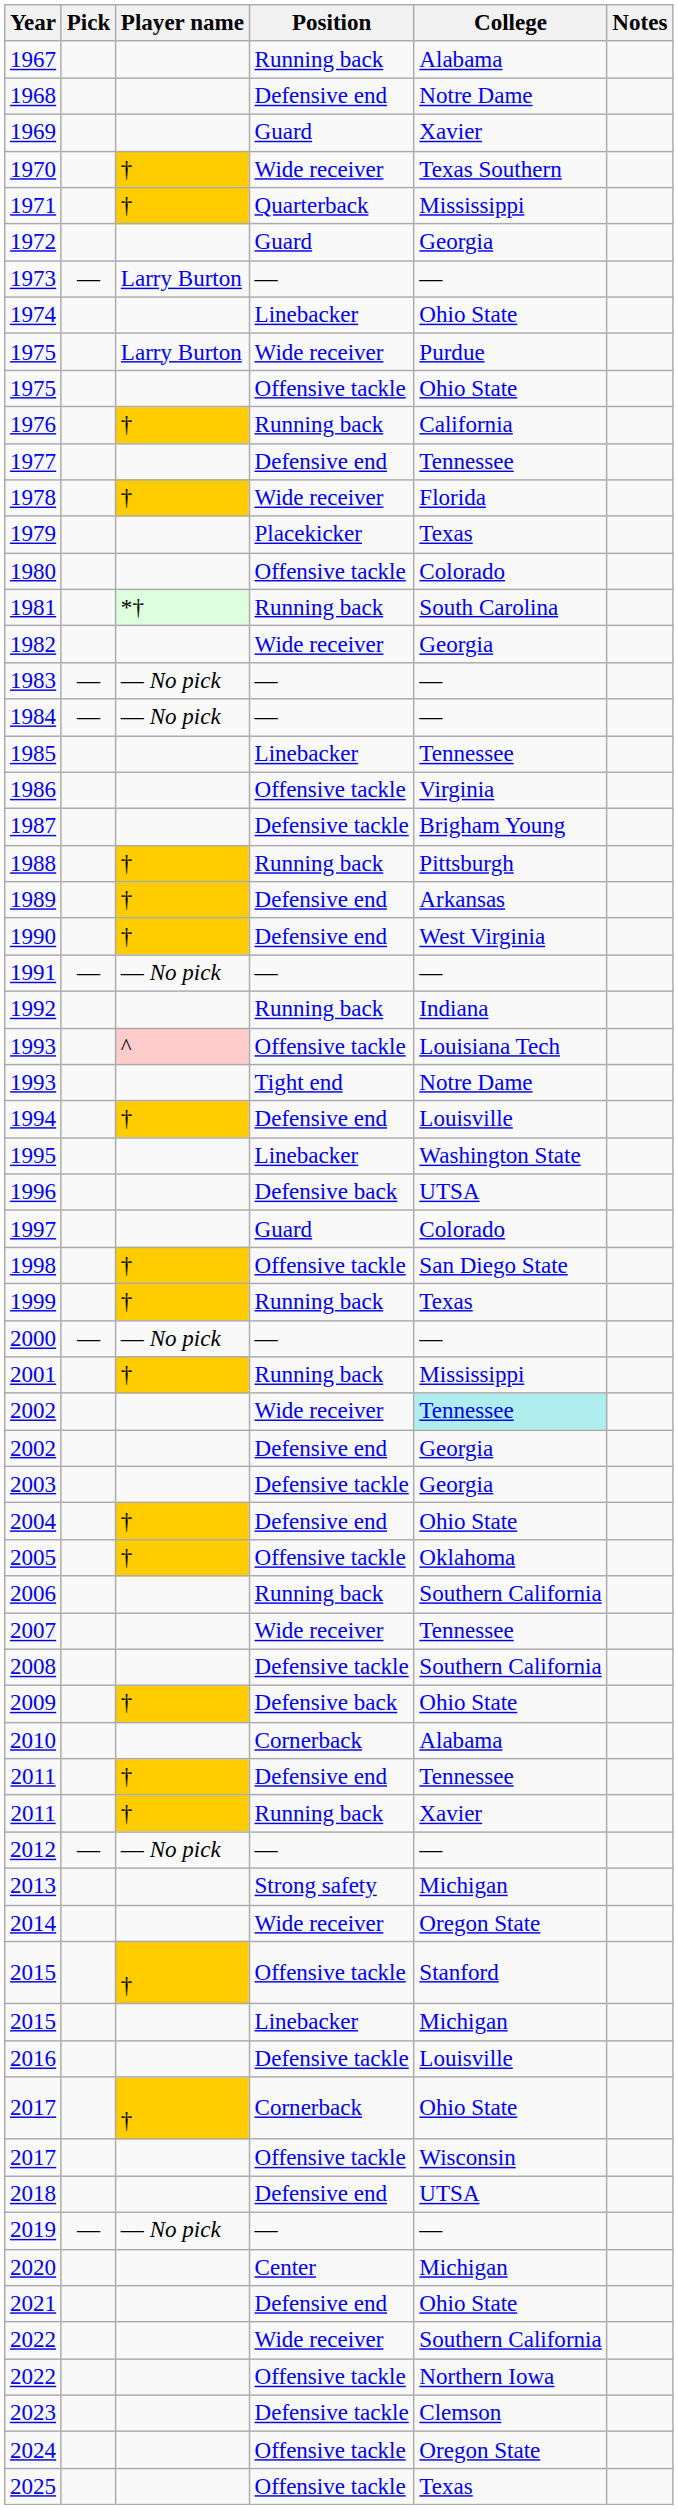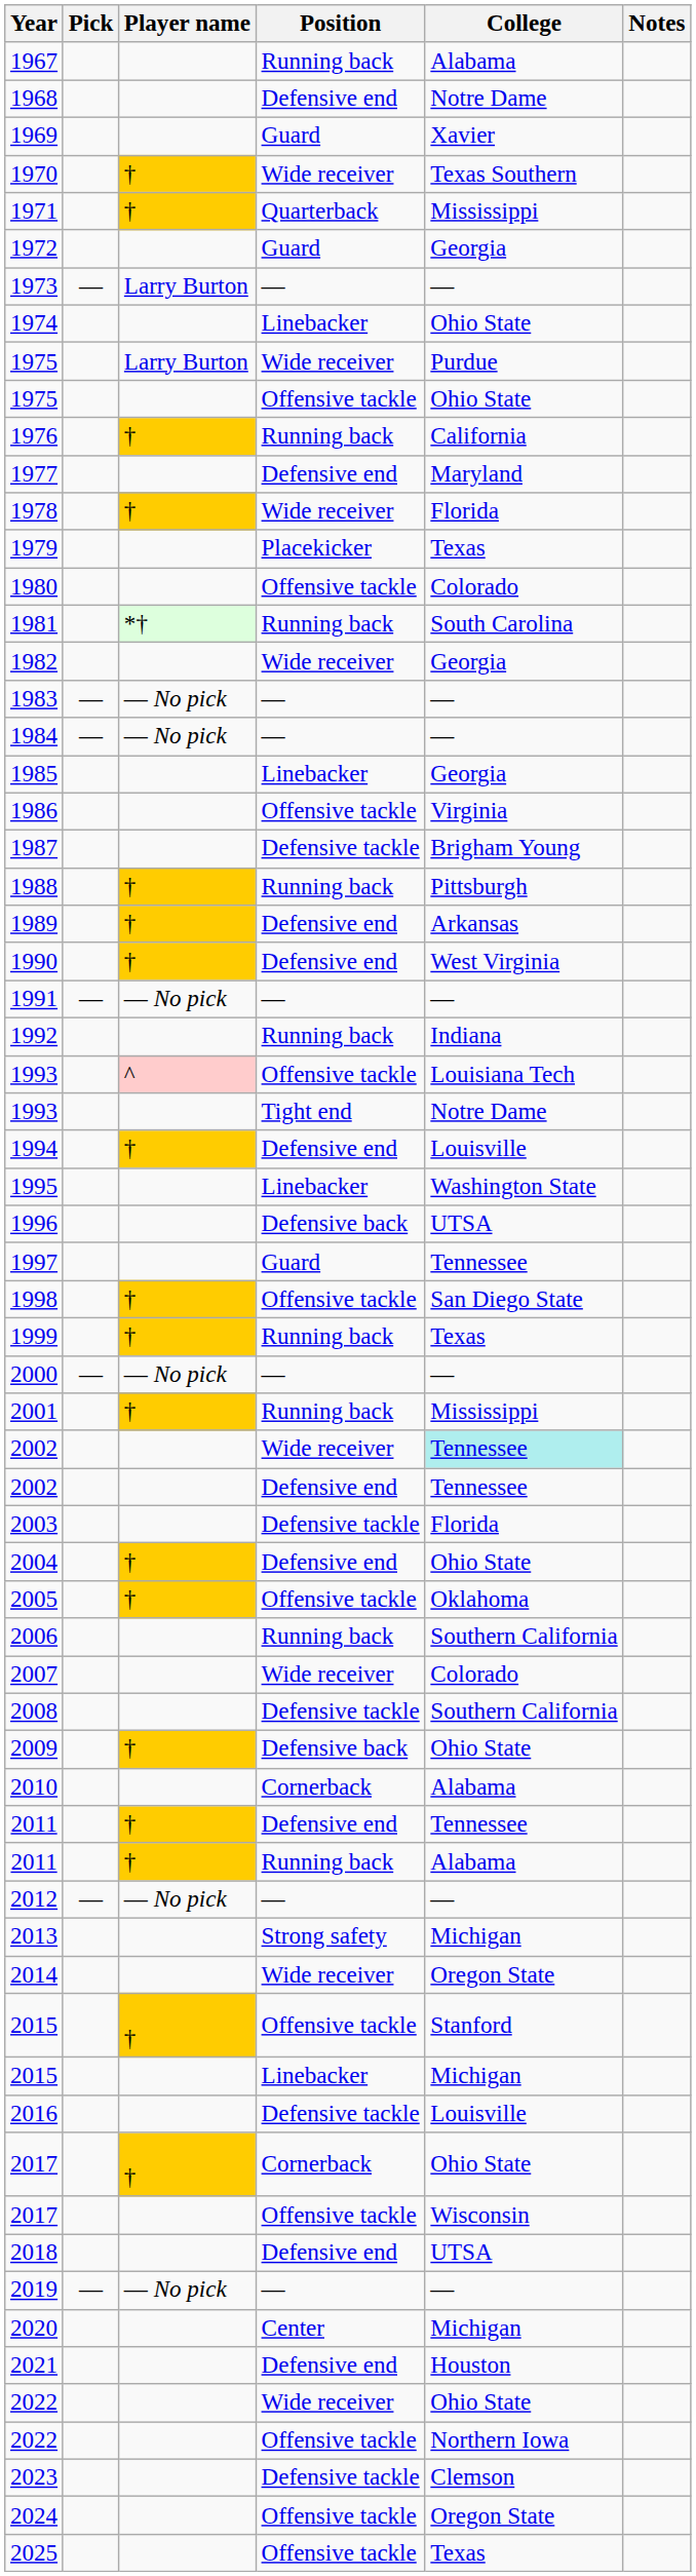 <table class="wikitable sortable">
 <tr>
 <th scope="col">Year</th>
 <th scope="col">Pick</th>
 <th scope="col">Player name</th>
 <th scope="col">Position</th>
 <th scope="col">College</th>
 <th scope="col" class="unsortable">Notes</th>
 </tr>
 <tr>
 <td align="center"><a href='#'>1967</a></td>
 <td align="center"></td>
 <td></td>
 <td><a href='#'>Running back</a></td>
 <td><a href='#'>Alabama</a></td>
 <td align="center"></td>
 </tr>
 <tr>
 <td align="center"><a href='#'>1968</a></td>
 <td align="center"></td>
 <td></td>
 <td><a href='#'>Defensive end</a></td>
 <td><a href='#'>Notre Dame</a></td>
 <td align="center"></td>
 </tr>
 <tr>
 <td align="center"><a href='#'>1969</a></td>
 <td align="center"></td>
 <td></td>
 <td><a href='#'>Guard</a></td>
 <td><a href='#'>Xavier</a></td>
 <td align="center"></td>
 </tr>
 <tr>
 <td align="center"><a href='#'>1970</a></td>
 <td align="center"></td>
 <td bgcolor="FFCC00"> †</td>
 <td><a href='#'>Wide receiver</a></td>
 <td><a href='#'>Texas Southern</a></td>
 <td align="center"></td>
 </tr>
 <tr>
 <td align="center"><a href='#'>1971</a></td>
 <td align="center"></td>
 <td bgcolor="FFCC00"> †</td>
 <td><a href='#'>Quarterback</a></td>
 <td><a href='#'>Mississippi</a></td>
 <td align="center"></td>
 </tr>
 <tr>
 <td align="center"><a href='#'>1972</a></td>
 <td align="center"></td>
 <td></td>
 <td><a href='#'>Guard</a></td>
 <td><a href='#'>Georgia</a></td>
 <td align="center"></td>
 </tr>
 <tr>
 <td align="center"><a href='#'>1973</a></td>
 <td align="center">—</td>
 <td><a href='#'>Larry Burton</a></td>
 <td>—</td>
 <td>—</td>
 <td align="center"></td>
 </tr>
 <tr>
 <td align="center"><a href='#'>1974</a></td>
 <td align="center"></td>
 <td></td>
 <td><a href='#'>Linebacker</a></td>
 <td><a href='#'>Ohio State</a></td>
 <td align="center"></td>
 </tr>
 <tr>
 <td align="center"><a href='#'>1975</a></td>
 <td align="center"></td>
 <td><a href='#'>Larry Burton</a></td>
 <td><a href='#'>Wide receiver</a></td>
 <td><a href='#'>Purdue</a></td>
 <td align="center"></td>
 </tr>
 <tr>
 <td align="center"><a href='#'>1975</a></td>
 <td align="center"></td>
 <td></td>
 <td><a href='#'>Offensive tackle</a></td>
 <td><a href='#'>Ohio State</a></td>
 <td align="center"></td>
 </tr>
 <tr>
 <td align="center"><a href='#'>1976</a></td>
 <td align="center"></td>
 <td bgcolor="FFCC00"> †</td>
 <td><a href='#'>Running back</a></td>
 <td><a href='#'>California</a></td>
 <td align="center"></td>
 </tr>
 <tr>
 <td align="center"><a href='#'>1977</a></td>
 <td align="center"></td>
 <td></td>
 <td><a href='#'>Defensive end</a></td>
-<td><a href='#'>Tennessee</a></td>
+<td><a href='#'>Maryland</a></td>
 <td></td>
 </tr>
 <tr>
 <td align="center"><a href='#'>1978</a></td>
 <td align="center"></td>
 <td bgcolor="FFCC00"> †</td>
 <td><a href='#'>Wide receiver</a></td>
 <td><a href='#'>Florida</a></td>
 <td></td>
 </tr>
 <tr>
 <td align="center"><a href='#'>1979</a></td>
 <td align="center"></td>
 <td></td>
 <td><a href='#'>Placekicker</a></td>
 <td><a href='#'>Texas</a></td>
 <td></td>
 </tr>
 <tr>
 <td align="center"><a href='#'>1980</a></td>
 <td align="center"></td>
 <td></td>
 <td><a href='#'>Offensive tackle</a></td>
 <td><a href='#'>Colorado</a></td>
 <td></td>
 </tr>
 <tr>
 <td align="center"><a href='#'>1981</a></td>
 <td align="center"></td>
 <td style="background-color: #DDFFDD;"> *†</td>
 <td><a href='#'>Running back</a></td>
 <td><a href='#'>South Carolina</a></td>
 <td></td>
 </tr>
 <tr>
 <td align="center"><a href='#'>1982</a></td>
 <td align="center"></td>
 <td></td>
 <td><a href='#'>Wide receiver</a></td>
 <td><a href='#'>Georgia</a></td>
 <td align="center"></td>
 </tr>
 <tr>
 <td align="center"><a href='#'>1983</a></td>
 <td align="center">—</td>
 <td><span>—</span> <em>No pick</em></td>
 <td>—</td>
 <td>—</td>
 <td align="center"></td>
 </tr>
 <tr>
 <td align="center"><a href='#'>1984</a></td>
 <td align="center">—</td>
 <td><span>—</span> <em>No pick</em></td>
 <td>—</td>
 <td>—</td>
 <td align="center"></td>
 </tr>
 <tr>
 <td align="center"><a href='#'>1985</a></td>
 <td align="center"></td>
 <td></td>
 <td><a href='#'>Linebacker</a></td>
-<td><a href='#'>Tennessee</a></td>
+<td><a href='#'>Georgia</a></td>
 <td align="center"></td>
 </tr>
 <tr>
 <td align="center"><a href='#'>1986</a></td>
 <td align="center"></td>
 <td></td>
 <td><a href='#'>Offensive tackle</a></td>
 <td><a href='#'>Virginia</a></td>
 <td align="center"></td>
 </tr>
 <tr>
 <td align="center"><a href='#'>1987</a></td>
 <td align="center"></td>
 <td></td>
 <td><a href='#'>Defensive tackle</a></td>
 <td><a href='#'>Brigham Young</a></td>
 <td></td>
 </tr>
 <tr>
 <td align="center"><a href='#'>1988</a></td>
 <td align="center"></td>
 <td bgcolor="FFCC00"> †</td>
 <td><a href='#'>Running back</a></td>
 <td><a href='#'>Pittsburgh</a></td>
 <td></td>
 </tr>
 <tr>
 <td align="center"><a href='#'>1989</a></td>
 <td align="center"></td>
 <td bgcolor="FFCC00"> †</td>
 <td><a href='#'>Defensive end</a></td>
 <td><a href='#'>Arkansas</a></td>
 <td></td>
 </tr>
 <tr>
 <td align="center"><a href='#'>1990</a></td>
 <td align="center"></td>
 <td bgcolor="FFCC00"> †</td>
 <td><a href='#'>Defensive end</a></td>
 <td><a href='#'>West Virginia</a></td>
 <td></td>
 </tr>
 <tr>
 <td align="center"><a href='#'>1991</a></td>
 <td align="center">—</td>
 <td><span>—</span> <em>No pick</em></td>
 <td>—</td>
 <td>—</td>
 <td align="center"></td>
 </tr>
 <tr>
 <td align="center"><a href='#'>1992</a></td>
 <td align="center"></td>
 <td></td>
 <td><a href='#'>Running back</a></td>
 <td><a href='#'>Indiana</a></td>
 <td></td>
 </tr>
 <tr>
 <td align="center"><a href='#'>1993</a></td>
 <td align="center"></td>
 <td bgcolor="FFCCCC"> ^</td>
 <td><a href='#'>Offensive tackle</a></td>
 <td><a href='#'>Louisiana Tech</a></td>
 <td align="center"></td>
 </tr>
 <tr>
 <td align="center"><a href='#'>1993</a></td>
 <td align="center"></td>
 <td></td>
 <td><a href='#'>Tight end</a></td>
 <td><a href='#'>Notre Dame</a></td>
 <td align="center"></td>
 </tr>
 <tr>
 <td align="center"><a href='#'>1994</a></td>
 <td align="center"></td>
 <td bgcolor="FFCC00"> †</td>
 <td><a href='#'>Defensive end</a></td>
 <td><a href='#'>Louisville</a></td>
 <td align="center"></td>
 </tr>
 <tr>
 <td align="center"><a href='#'>1995</a></td>
 <td align="center"></td>
 <td></td>
 <td><a href='#'>Linebacker</a></td>
 <td><a href='#'>Washington State</a></td>
 <td></td>
 </tr>
 <tr>
 <td align="center"><a href='#'>1996</a></td>
 <td align="center"></td>
 <td></td>
 <td><a href='#'>Defensive back</a></td>
 <td><a href='#'>UTSA</a></td>
 <td></td>
 </tr>
 <tr>
 <td align="center"><a href='#'>1997</a></td>
 <td align="center"></td>
 <td></td>
 <td><a href='#'>Guard</a></td>
-<td><a href='#'>Colorado</a></td>
+<td><a href='#'>Tennessee</a></td>
 <td align="center"></td>
 </tr>
 <tr>
 <td align="center"><a href='#'>1998</a></td>
 <td align="center"></td>
 <td bgcolor="FFCC00"> †</td>
 <td><a href='#'>Offensive tackle</a></td>
 <td><a href='#'>San Diego State</a></td>
 <td></td>
 </tr>
 <tr>
 <td align="center"><a href='#'>1999</a></td>
 <td align="center"></td>
 <td bgcolor="FFCC00"> †</td>
 <td><a href='#'>Running back</a></td>
 <td><a href='#'>Texas</a></td>
 <td align="center"></td>
 </tr>
 <tr>
 <td align="center"><a href='#'>2000</a></td>
 <td align="center">—</td>
 <td><span>—</span> <em>No pick</em></td>
 <td>—</td>
 <td>—</td>
 <td align="center"></td>
 </tr>
 <tr>
 <td align="center"><a href='#'>2001</a></td>
 <td align="center"></td>
 <td bgcolor="FFCC00"> †</td>
 <td><a href='#'>Running back</a></td>
 <td><a href='#'>Mississippi</a></td>
 <td align="center"></td>
 </tr>
 <tr>
 <td align="center"><a href='#'>2002</a></td>
 <td align="center"></td>
 <td></td>
 <td><a href='#'>Wide receiver</a></td>
 <td style="background: paleturquoise;"><a href='#'>Tennessee</a></td>
 <td align="center"></td>
 </tr>
 <tr>
 <td align="center"><a href='#'>2002</a></td>
 <td align="center"></td>
 <td></td>
 <td><a href='#'>Defensive end</a></td>
-<td><a href='#'>Georgia</a></td>
+<td><a href='#'>Tennessee</a></td>
 <td align="center"></td>
 </tr>
 <tr>
 <td align="center"><a href='#'>2003</a></td>
 <td align="center"></td>
 <td></td>
 <td><a href='#'>Defensive tackle</a></td>
-<td><a href='#'>Georgia</a></td>
+<td><a href='#'>Florida</a></td>
 <td align="center"></td>
 </tr>
 <tr>
 <td align="center"><a href='#'>2004</a></td>
 <td align="center"></td>
 <td bgcolor="FFCC00"> †</td>
 <td><a href='#'>Defensive end</a></td>
 <td><a href='#'>Ohio State</a></td>
 <td></td>
 </tr>
 <tr>
 <td align="center"><a href='#'>2005</a></td>
 <td align="center"></td>
 <td bgcolor="FFCC00"> †</td>
 <td><a href='#'>Offensive tackle</a></td>
 <td><a href='#'>Oklahoma</a></td>
 <td align="center"></td>
 </tr>
 <tr>
 <td align="center"><a href='#'>2006</a></td>
 <td align="center"></td>
 <td></td>
 <td><a href='#'>Running back</a></td>
 <td><a href='#'>Southern California</a></td>
 <td></td>
 </tr>
 <tr>
 <td align="center"><a href='#'>2007</a></td>
 <td align="center"></td>
 <td></td>
 <td><a href='#'>Wide receiver</a></td>
-<td><a href='#'>Tennessee</a></td>
+<td><a href='#'>Colorado</a></td>
 <td></td>
 </tr>
 <tr>
 <td align="center"><a href='#'>2008</a></td>
 <td align="center"></td>
 <td></td>
 <td><a href='#'>Defensive tackle</a></td>
 <td><a href='#'>Southern California</a></td>
 <td align="center"></td>
 </tr>
 <tr>
 <td align="center"><a href='#'>2009</a></td>
 <td align="center"></td>
 <td bgcolor="FFCCOO"> †</td>
 <td><a href='#'>Defensive back</a></td>
 <td><a href='#'>Ohio State</a></td>
 <td></td>
 </tr>
 <tr>
 <td align="center"><a href='#'>2010</a></td>
 <td align="center"></td>
 <td></td>
 <td><a href='#'>Cornerback</a></td>
 <td><a href='#'>Alabama</a></td>
 <td></td>
 </tr>
 <tr>
 <td align="center"><a href='#'>2011</a></td>
 <td align="center"></td>
 <td bgcolor="FFCCOO"> †</td>
 <td><a href='#'>Defensive end</a></td>
 <td><a href='#'>Tennessee</a></td>
 <td></td>
 </tr>
 <tr>
 <td align="center"><a href='#'>2011</a></td>
 <td align="center"></td>
 <td bgcolor="FFCCOO"> †</td>
 <td><a href='#'>Running back</a></td>
-<td><a href='#'>Xavier</a></td>
+<td><a href='#'>Alabama</a></td>
 <td align="center"></td>
 </tr>
 <tr>
 <td align="center"><a href='#'>2012</a></td>
 <td align="center">—</td>
 <td><span>—</span> <em>No pick</em></td>
 <td>—</td>
 <td>—</td>
 <td align="center"></td>
 </tr>
 <tr>
 <td align="center"><a href='#'>2013</a></td>
 <td align="center"></td>
 <td></td>
 <td><a href='#'>Strong safety</a></td>
 <td><a href='#'>Michigan</a></td>
 <td></td>
 </tr>
 <tr>
 <td align="center"><a href='#'>2014</a></td>
 <td align="center"></td>
 <td></td>
 <td><a href='#'>Wide receiver</a></td>
 <td><a href='#'>Oregon State</a></td>
 <td align="center"></td>
 </tr>
 <tr>
 <td align="center"><a href='#'>2015</a></td>
 <td align="center"></td>
 <td bgcolor="FFCC00"><br> †</td>
 <td><a href='#'>Offensive tackle</a></td>
 <td><a href='#'>Stanford</a></td>
 <td></td>
 </tr>
 <tr>
 <td align="center"><a href='#'>2015</a></td>
 <td align="center"></td>
 <td></td>
 <td><a href='#'>Linebacker</a></td>
 <td><a href='#'>Michigan</a></td>
 <td align="center"></td>
 </tr>
 <tr>
 <td align="center"><a href='#'>2016</a></td>
 <td align="center"></td>
 <td></td>
 <td><a href='#'>Defensive tackle</a></td>
 <td><a href='#'>Louisville</a></td>
 <td></td>
 </tr>
 <tr>
 <td align="center"><a href='#'>2017</a></td>
 <td align="center"></td>
 <td bgcolor="FFCC00"><br> †</td>
 <td><a href='#'>Cornerback</a></td>
 <td><a href='#'>Ohio State</a></td>
 <td></td>
 </tr>
 <tr>
 <td align="center"><a href='#'>2017</a></td>
 <td align="center"></td>
 <td></td>
 <td><a href='#'>Offensive tackle</a></td>
 <td><a href='#'>Wisconsin</a></td>
 <td align="center"></td>
 </tr>
 <tr>
 <td align="center"><a href='#'>2018</a></td>
 <td align="center"></td>
 <td></td>
 <td><a href='#'>Defensive end</a></td>
 <td><a href='#'>UTSA</a></td>
 <td align="center"></td>
 </tr>
 <tr>
 <td align="center"><a href='#'>2019</a></td>
 <td align="center">—</td>
 <td><span>—</span> <em>No pick</em></td>
 <td>—</td>
 <td>—</td>
 <td align="center"></td>
 </tr>
 <tr>
 <td align="center"><a href='#'>2020</a></td>
 <td align="center"></td>
 <td></td>
 <td><a href='#'>Center</a></td>
 <td><a href='#'>Michigan</a></td>
 <td></td>
 </tr>
 <tr>
 <td align="center"><a href='#'>2021</a></td>
 <td align="center"></td>
 <td></td>
 <td><a href='#'>Defensive end</a></td>
-<td><a href='#'>Ohio State</a></td>
+<td><a href='#'>Houston</a></td>
 <td></td>
 </tr>
 <tr>
 <td align="center"><a href='#'>2022</a></td>
 <td align="center"></td>
 <td></td>
 <td><a href='#'>Wide receiver</a></td>
-<td><a href='#'>Southern California</a></td>
+<td><a href='#'>Ohio State</a></td>
 <td></td>
 </tr>
 <tr>
 <td align="center"><a href='#'>2022</a></td>
 <td align="center"></td>
 <td></td>
 <td><a href='#'>Offensive tackle</a></td>
 <td><a href='#'>Northern Iowa</a></td>
 <td></td>
 </tr>
 <tr>
 <td align="center"><a href='#'>2023</a></td>
 <td align="center"></td>
 <td></td>
 <td><a href='#'>Defensive tackle</a></td>
 <td><a href='#'>Clemson</a></td>
 <td></td>
 </tr>
 <tr>
 <td align="center"><a href='#'>2024</a></td>
 <td align="center"></td>
 <td></td>
 <td><a href='#'>Offensive tackle</a></td>
 <td><a href='#'>Oregon State</a></td>
 <td></td>
 </tr>
 <tr>
 <td align="center"><a href='#'>2025</a></td>
 <td align="center"></td>
 <td></td>
 <td><a href='#'>Offensive tackle</a></td>
 <td><a href='#'>Texas</a></td>
 <td></td>
 </tr>
 </table>
